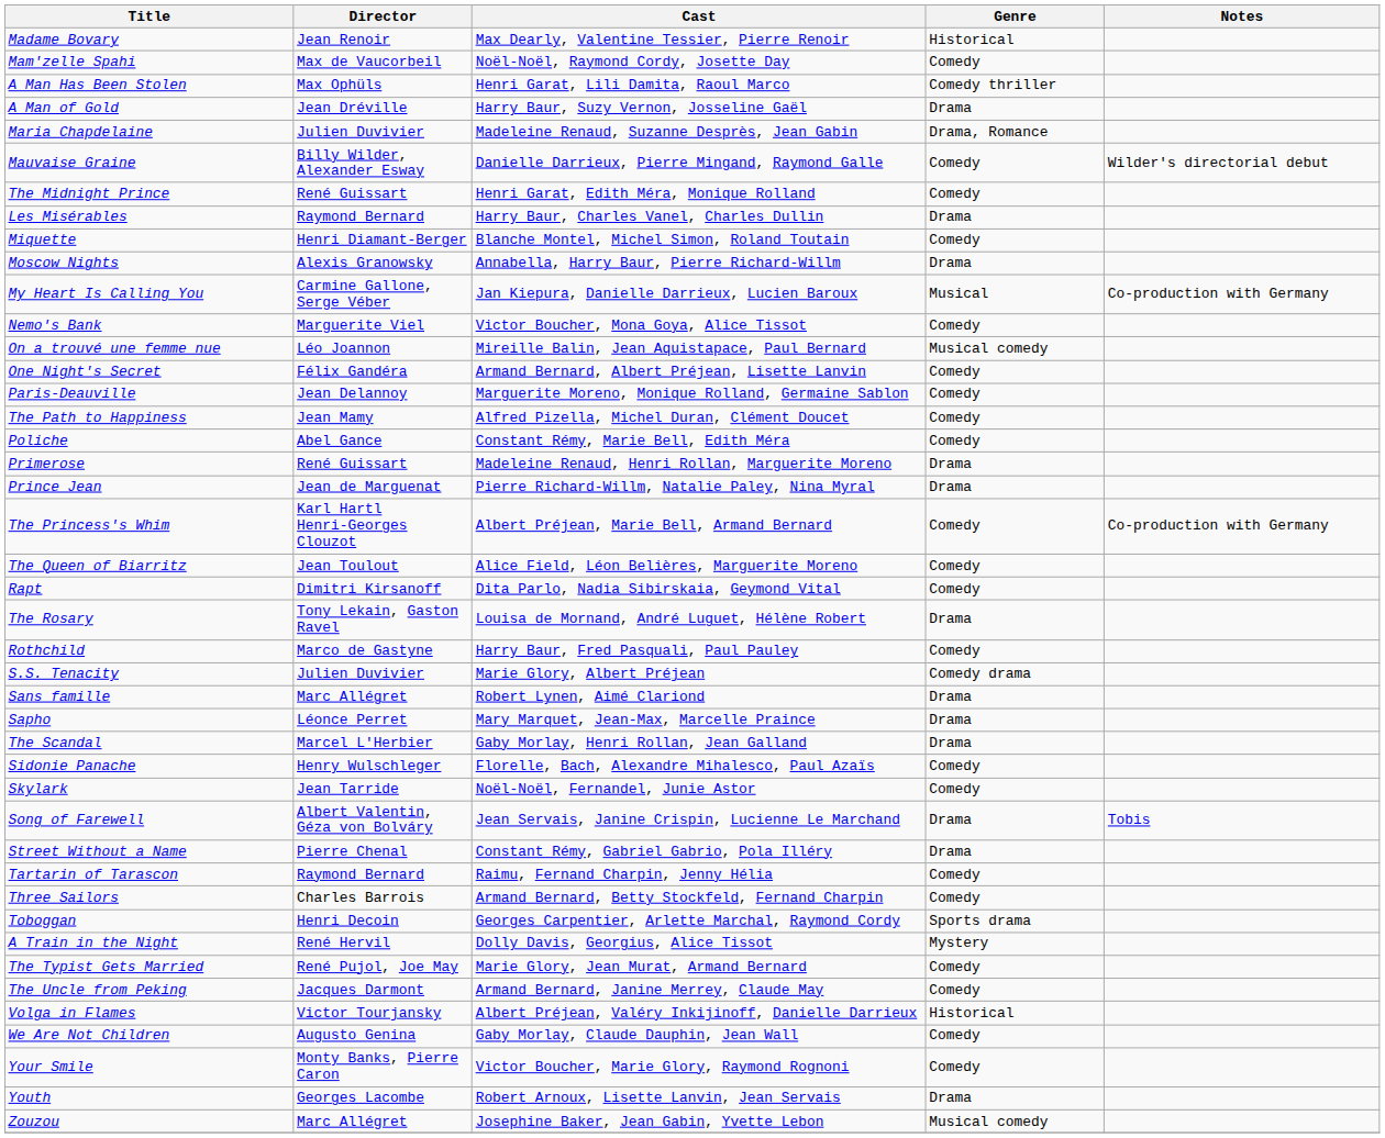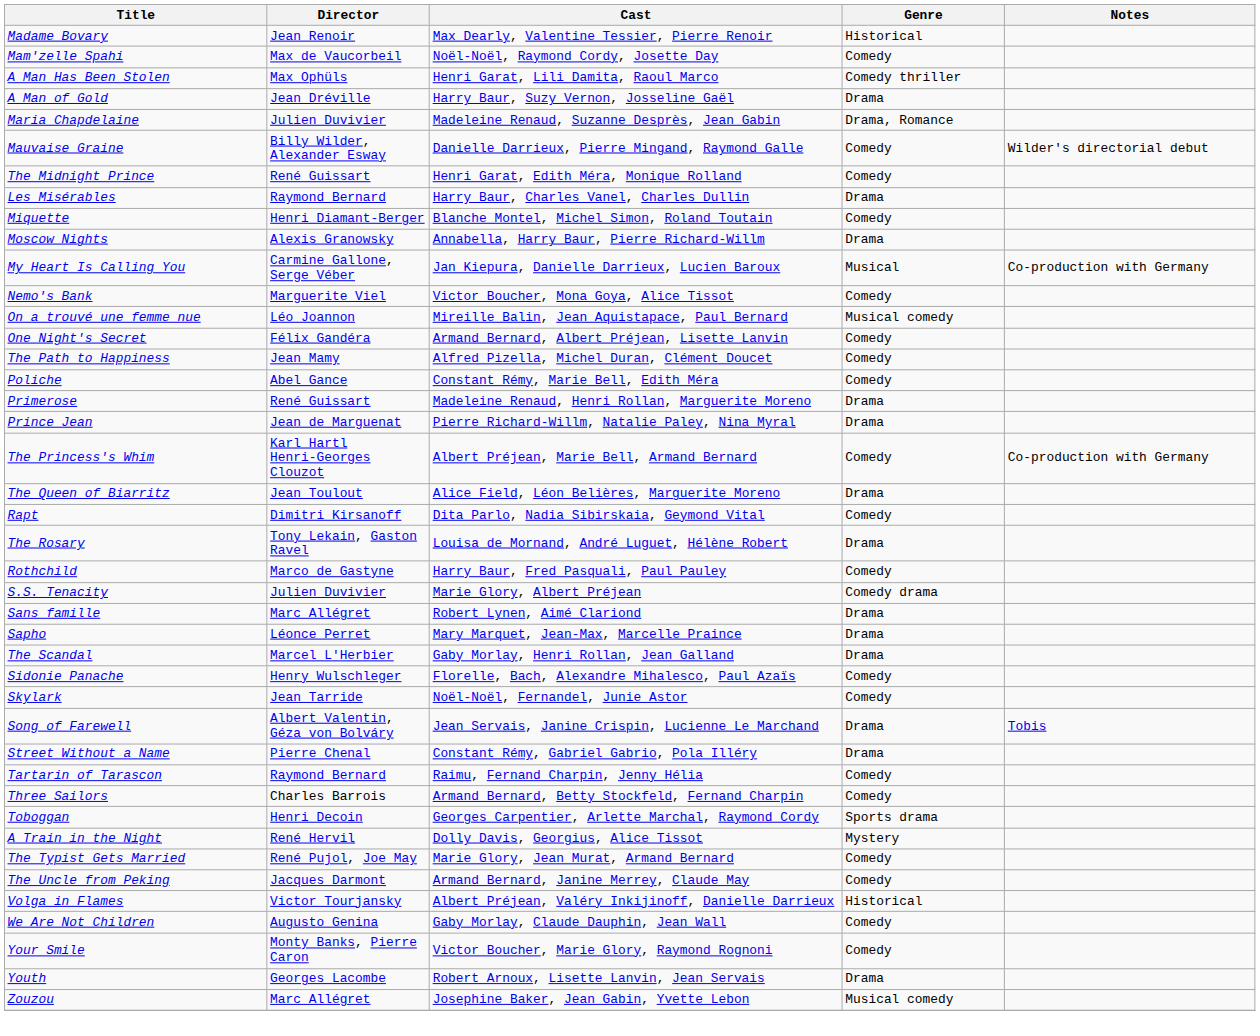 <table class="wikitable" style="width:100%;">
 <tr>
 <th style="width:21%;">Title</th>
 <th style="width:13%;">Director</th>
 <th style="width:33%;">Cast</th>
 <th style="width:13%;">Genre</th>
 <th style="width:20%;">Notes</th>
 </tr>
 <tr>
 <td><em><a href='#'>Madame Bovary</a></em></td>
 <td><a href='#'>Jean Renoir</a></td>
 <td><a href='#'>Max Dearly</a>, <a href='#'>Valentine Tessier</a>, <a href='#'>Pierre Renoir</a></td>
 <td>Historical</td>
 <td></td>
 </tr>
 <tr>
 <td><em><a href='#'>Mam'zelle Spahi</a></em></td>
 <td><a href='#'>Max de Vaucorbeil</a></td>
 <td><a href='#'>Noël-Noël</a>, <a href='#'>Raymond Cordy</a>, <a href='#'>Josette Day</a></td>
 <td>Comedy</td>
 <td></td>
 </tr>
 <tr>
 <td><em><a href='#'>A Man Has Been Stolen</a></em></td>
 <td><a href='#'>Max Ophüls</a></td>
 <td><a href='#'>Henri Garat</a>, <a href='#'>Lili Damita</a>, <a href='#'>Raoul Marco</a></td>
 <td>Comedy thriller</td>
 <td></td>
 </tr>
 <tr>
 <td><em><a href='#'>A Man of Gold</a></em></td>
 <td><a href='#'>Jean Dréville</a></td>
 <td><a href='#'>Harry Baur</a>, <a href='#'>Suzy Vernon</a>, <a href='#'>Josseline Gaël</a></td>
 <td>Drama</td>
 <td></td>
 </tr>
 <tr>
 <td><em><a href='#'>Maria Chapdelaine</a></em></td>
 <td><a href='#'>Julien Duvivier</a></td>
 <td><a href='#'>Madeleine Renaud</a>, <a href='#'>Suzanne Desprès</a>, <a href='#'>Jean Gabin</a></td>
 <td>Drama, Romance</td>
 <td></td>
 </tr>
 <tr>
 <td><em><a href='#'>Mauvaise Graine</a></em></td>
 <td><a href='#'>Billy Wilder</a>, <a href='#'>Alexander Esway</a></td>
 <td><a href='#'>Danielle Darrieux</a>, <a href='#'>Pierre Mingand</a>, <a href='#'>Raymond Galle</a></td>
 <td>Comedy</td>
 <td>Wilder's directorial debut</td>
 </tr>
 <tr>
 <td><em><a href='#'>The Midnight Prince</a></em></td>
 <td><a href='#'>René Guissart</a></td>
 <td><a href='#'>Henri Garat</a>, <a href='#'>Edith Méra</a>, <a href='#'>Monique Rolland</a></td>
 <td>Comedy</td>
 <td></td>
 </tr>
 <tr>
 <td><em><a href='#'>Les Misérables</a></em></td>
 <td><a href='#'>Raymond Bernard</a></td>
 <td><a href='#'>Harry Baur</a>, <a href='#'>Charles Vanel</a>, <a href='#'>Charles Dullin</a></td>
 <td>Drama</td>
 <td></td>
 </tr>
 <tr>
 <td><em><a href='#'>Miquette</a></em></td>
 <td><a href='#'>Henri Diamant-Berger</a></td>
 <td><a href='#'>Blanche Montel</a>, <a href='#'>Michel Simon</a>, <a href='#'>Roland Toutain</a></td>
 <td>Comedy</td>
 <td></td>
 </tr>
 <tr>
 <td><em><a href='#'>Moscow Nights</a></em></td>
 <td><a href='#'>Alexis Granowsky</a></td>
 <td><a href='#'>Annabella</a>, <a href='#'>Harry Baur</a>, <a href='#'>Pierre Richard-Willm</a></td>
 <td>Drama</td>
 <td></td>
 </tr>
 <tr>
 <td><em><a href='#'>My Heart Is Calling You</a></em></td>
 <td><a href='#'>Carmine Gallone</a>, <a href='#'>Serge Véber</a></td>
 <td><a href='#'>Jan Kiepura</a>, <a href='#'>Danielle Darrieux</a>, <a href='#'>Lucien Baroux</a></td>
 <td>Musical</td>
 <td>Co-production with Germany</td>
 </tr>
 <tr>
 <td><em><a href='#'>Nemo's Bank</a></em></td>
 <td><a href='#'>Marguerite Viel</a></td>
 <td><a href='#'>Victor Boucher</a>, <a href='#'>Mona Goya</a>, <a href='#'>Alice Tissot</a></td>
 <td>Comedy</td>
 <td></td>
 </tr>
 <tr>
 <td><em><a href='#'>On a trouvé une femme nue</a></em></td>
 <td><a href='#'>Léo Joannon</a></td>
 <td><a href='#'>Mireille Balin</a>, <a href='#'>Jean Aquistapace</a>, <a href='#'>Paul Bernard</a></td>
 <td>Musical comedy</td>
 <td></td>
 </tr>
 <tr>
 <td><em><a href='#'>One Night's Secret</a></em></td>
 <td><a href='#'>Félix Gandéra</a></td>
 <td><a href='#'>Armand Bernard</a>, <a href='#'>Albert Préjean</a>, <a href='#'>Lisette Lanvin</a></td>
 <td>Comedy</td>
 <td></td>
 </tr>
 <tr>
-<td><em><a href='#'>Paris-Deauville</a></em></td>
-<td><a href='#'>Jean Delannoy</a></td>
-<td><a href='#'>Marguerite Moreno</a>, <a href='#'>Monique Rolland</a>, <a href='#'>Germaine Sablon</a></td>
-<td>Comedy</td>
-<td></td>
-</tr>
-<tr>
 <td><em><a href='#'>The Path to Happiness</a></em></td>
 <td><a href='#'>Jean Mamy</a></td>
 <td><a href='#'>Alfred Pizella</a>, <a href='#'>Michel Duran</a>, <a href='#'>Clément Doucet</a></td>
 <td>Comedy</td>
 <td></td>
 </tr>
 <tr>
 <td><em><a href='#'>Poliche</a></em></td>
 <td><a href='#'>Abel Gance</a></td>
 <td><a href='#'>Constant Rémy</a>, <a href='#'>Marie Bell</a>, <a href='#'>Edith Méra</a></td>
 <td>Comedy</td>
 <td></td>
 </tr>
 <tr>
 <td><em><a href='#'>Primerose</a></em></td>
 <td><a href='#'>René Guissart</a></td>
 <td><a href='#'>Madeleine Renaud</a>, <a href='#'>Henri Rollan</a>, <a href='#'>Marguerite Moreno</a></td>
 <td>Drama</td>
 <td></td>
 </tr>
 <tr>
 <td><em><a href='#'>Prince Jean</a></em></td>
 <td><a href='#'>Jean de Marguenat</a></td>
 <td><a href='#'>Pierre Richard-Willm</a>, <a href='#'>Natalie Paley</a>, <a href='#'>Nina Myral</a></td>
 <td>Drama</td>
 <td></td>
 </tr>
 <tr>
 <td><em><a href='#'>The Princess's Whim</a></em></td>
 <td><a href='#'>Karl Hartl</a><br><a href='#'>Henri-Georges Clouzot</a></td>
 <td><a href='#'>Albert Préjean</a>, <a href='#'>Marie Bell</a>, <a href='#'>Armand Bernard</a></td>
 <td>Comedy</td>
 <td>Co-production with Germany</td>
 </tr>
 <tr>
 <td><em><a href='#'>The Queen of Biarritz</a></em></td>
 <td><a href='#'>Jean Toulout</a></td>
 <td><a href='#'>Alice Field</a>, <a href='#'>Léon Belières</a>, <a href='#'>Marguerite Moreno</a></td>
-<td>Comedy</td>
+<td>Drama</td>
 <td></td>
 </tr>
 <tr>
 <td><em><a href='#'>Rapt</a></em></td>
 <td><a href='#'>Dimitri Kirsanoff</a></td>
 <td><a href='#'>Dita Parlo</a>, <a href='#'>Nadia Sibirskaia</a>, <a href='#'>Geymond Vital</a></td>
 <td>Comedy</td>
 <td></td>
 </tr>
 <tr>
 <td><em><a href='#'>The Rosary</a></em></td>
 <td><a href='#'>Tony Lekain</a>, <a href='#'>Gaston Ravel</a></td>
 <td><a href='#'>Louisa de Mornand</a>, <a href='#'>André Luguet</a>, <a href='#'>Hélène Robert</a></td>
 <td>Drama</td>
 <td></td>
 </tr>
 <tr>
 <td><em><a href='#'>Rothchild</a></em></td>
 <td><a href='#'>Marco de Gastyne</a></td>
 <td><a href='#'>Harry Baur</a>, <a href='#'>Fred Pasquali</a>, <a href='#'>Paul Pauley</a></td>
 <td>Comedy</td>
 <td></td>
 </tr>
 <tr>
 <td><em><a href='#'>S.S. Tenacity</a></em></td>
 <td><a href='#'>Julien Duvivier</a></td>
 <td><a href='#'>Marie Glory</a>, <a href='#'>Albert Préjean</a></td>
 <td>Comedy drama</td>
 <td></td>
 </tr>
 <tr>
 <td><em><a href='#'>Sans famille</a></em></td>
 <td><a href='#'>Marc Allégret</a></td>
 <td><a href='#'>Robert Lynen</a>, <a href='#'>Aimé Clariond</a></td>
 <td>Drama</td>
 <td></td>
 </tr>
 <tr>
 <td><em><a href='#'>Sapho</a></em></td>
 <td><a href='#'>Léonce Perret</a></td>
 <td><a href='#'>Mary Marquet</a>, <a href='#'>Jean-Max</a>, <a href='#'>Marcelle Praince</a></td>
 <td>Drama</td>
 <td></td>
 </tr>
 <tr>
 <td><em><a href='#'>The Scandal</a></em></td>
 <td><a href='#'>Marcel L'Herbier</a></td>
 <td><a href='#'>Gaby Morlay</a>, <a href='#'>Henri Rollan</a>, <a href='#'>Jean Galland</a></td>
 <td>Drama</td>
 <td></td>
 </tr>
 <tr>
 <td><em><a href='#'>Sidonie Panache</a></em></td>
 <td><a href='#'>Henry Wulschleger</a></td>
 <td><a href='#'>Florelle</a>, <a href='#'>Bach</a>, <a href='#'>Alexandre Mihalesco</a>, <a href='#'>Paul Azaïs</a></td>
 <td>Comedy</td>
 <td></td>
 </tr>
 <tr>
 <td><em><a href='#'>Skylark</a></em></td>
 <td><a href='#'>Jean Tarride</a></td>
 <td><a href='#'>Noël-Noël</a>, <a href='#'>Fernandel</a>, <a href='#'>Junie Astor</a></td>
 <td>Comedy</td>
 <td></td>
 </tr>
 <tr>
 <td><em><a href='#'>Song of Farewell</a></em></td>
 <td><a href='#'>Albert Valentin</a>, <a href='#'>Géza von Bolváry</a></td>
 <td><a href='#'>Jean Servais</a>, <a href='#'>Janine Crispin</a>, <a href='#'>Lucienne Le Marchand</a></td>
 <td>Drama</td>
 <td><a href='#'>Tobis</a></td>
 </tr>
 <tr>
 <td><em><a href='#'>Street Without a Name</a></em></td>
 <td><a href='#'>Pierre Chenal</a></td>
 <td><a href='#'>Constant Rémy</a>, <a href='#'>Gabriel Gabrio</a>, <a href='#'>Pola Illéry</a></td>
 <td>Drama</td>
 <td></td>
 </tr>
 <tr>
 <td><em><a href='#'>Tartarin of Tarascon</a></em></td>
 <td><a href='#'>Raymond Bernard</a></td>
 <td><a href='#'>Raimu</a>, <a href='#'>Fernand Charpin</a>, <a href='#'>Jenny Hélia</a></td>
 <td>Comedy</td>
 <td></td>
 </tr>
 <tr>
 <td><em><a href='#'>Three Sailors</a></em></td>
 <td>Charles Barrois</td>
 <td><a href='#'>Armand Bernard</a>, <a href='#'>Betty Stockfeld</a>, <a href='#'>Fernand Charpin</a></td>
 <td>Comedy</td>
 <td></td>
 </tr>
 <tr>
 <td><em><a href='#'>Toboggan</a></em></td>
 <td><a href='#'>Henri Decoin</a></td>
 <td><a href='#'>Georges Carpentier</a>, <a href='#'>Arlette Marchal</a>, <a href='#'>Raymond Cordy</a></td>
 <td>Sports drama</td>
 <td></td>
 </tr>
 <tr>
 <td><em><a href='#'>A Train in the Night</a></em></td>
 <td><a href='#'>René Hervil</a></td>
 <td><a href='#'>Dolly Davis</a>, <a href='#'>Georgius</a>, <a href='#'>Alice Tissot</a></td>
 <td>Mystery</td>
 <td></td>
 </tr>
 <tr>
 <td><em><a href='#'>The Typist Gets Married</a></em></td>
 <td><a href='#'>René Pujol</a>, <a href='#'>Joe May</a></td>
 <td><a href='#'>Marie Glory</a>, <a href='#'>Jean Murat</a>, <a href='#'>Armand Bernard</a></td>
 <td>Comedy</td>
 <td></td>
 </tr>
 <tr>
 <td><em><a href='#'>The Uncle from Peking</a></em></td>
 <td><a href='#'>Jacques Darmont</a></td>
 <td><a href='#'>Armand Bernard</a>, <a href='#'>Janine Merrey</a>, <a href='#'>Claude May</a></td>
 <td>Comedy</td>
 <td></td>
 </tr>
 <tr>
 <td><em><a href='#'>Volga in Flames</a></em></td>
 <td><a href='#'>Victor Tourjansky</a></td>
 <td><a href='#'>Albert Préjean</a>, <a href='#'>Valéry Inkijinoff</a>, <a href='#'>Danielle Darrieux</a></td>
 <td>Historical</td>
 <td></td>
 </tr>
 <tr>
 <td><em><a href='#'>We Are Not Children</a></em></td>
 <td><a href='#'>Augusto Genina</a></td>
 <td><a href='#'>Gaby Morlay</a>, <a href='#'>Claude Dauphin</a>, <a href='#'>Jean Wall</a></td>
 <td>Comedy</td>
 <td></td>
 </tr>
 <tr>
 <td><em><a href='#'>Your Smile</a></em></td>
 <td><a href='#'>Monty Banks</a>, <a href='#'>Pierre Caron</a></td>
 <td><a href='#'>Victor Boucher</a>, <a href='#'>Marie Glory</a>, <a href='#'>Raymond Rognoni</a></td>
 <td>Comedy</td>
 <td></td>
 </tr>
 <tr>
 <td><em><a href='#'>Youth</a></em></td>
 <td><a href='#'>Georges Lacombe</a></td>
 <td><a href='#'>Robert Arnoux</a>, <a href='#'>Lisette Lanvin</a>, <a href='#'>Jean Servais</a></td>
 <td>Drama</td>
 <td></td>
 </tr>
 <tr>
 <td><em><a href='#'>Zouzou</a></em></td>
 <td><a href='#'>Marc Allégret</a></td>
 <td><a href='#'>Josephine Baker</a>, <a href='#'>Jean Gabin</a>, <a href='#'>Yvette Lebon</a></td>
 <td>Musical comedy</td>
 <td></td>
 </tr>
 <tr>
 </tr>
 </table>
